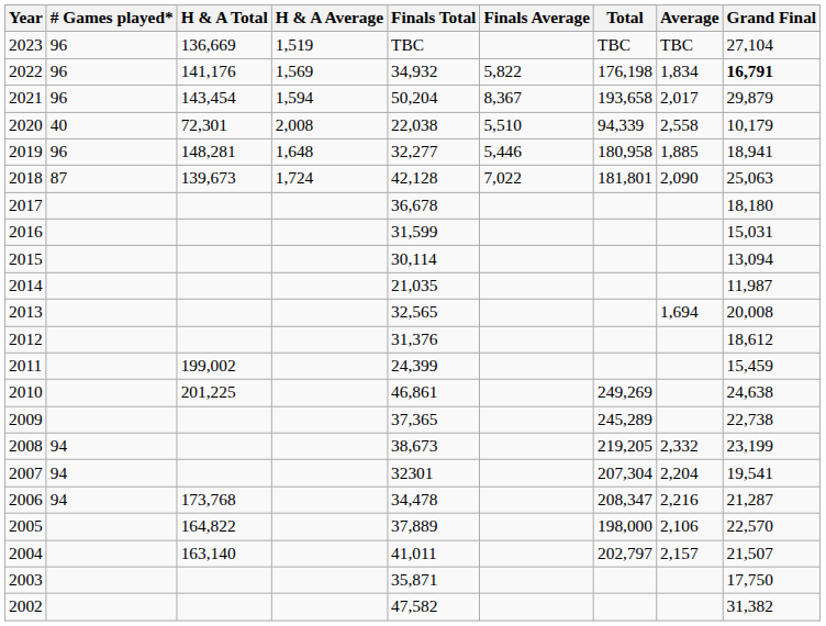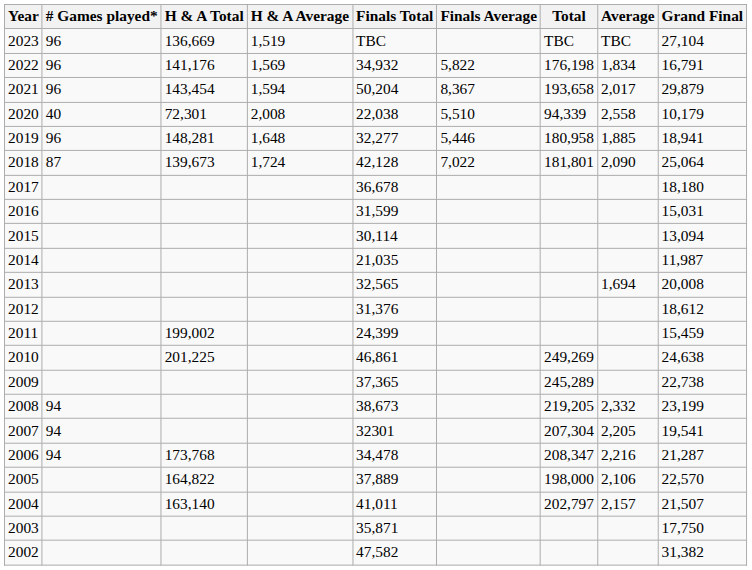 <table class="wikitable">
 <tr>
 <th>Year</th>
 <th># Games played*</th>
 <th>H & A Total</th>
 <th>H & A Average</th>
 <th>Finals Total</th>
 <th>Finals Average</th>
 <th>Total</th>
 <th>Average</th>
 <th>Grand Final</th>
 </tr>
 <tr>
 <td>2023</td>
 <td>96</td>
 <td>136,669</td>
 <td>1,519</td>
 <td>TBC</td>
 <td></td>
 <td>TBC</td>
 <td>TBC</td>
 <td>27,104</td>
 </tr>
 <tr>
 <td>2022</td>
 <td>96</td>
 <td>141,176</td>
 <td>1,569</td>
 <td>34,932</td>
 <td>5,822</td>
 <td>176,198</td>
 <td>1,834</td>
-<td><strong>16,791</strong></td>
+<td>16,791</td>
 </tr>
 <tr>
 <td>2021</td>
 <td>96</td>
 <td>143,454</td>
 <td>1,594</td>
 <td>50,204</td>
 <td>8,367</td>
 <td>193,658</td>
 <td>2,017</td>
 <td>29,879</td>
 </tr>
 <tr>
 <td>2020</td>
 <td>40</td>
 <td>72,301</td>
 <td>2,008</td>
 <td>22,038</td>
 <td>5,510</td>
 <td>94,339</td>
 <td>2,558</td>
 <td>10,179</td>
 </tr>
 <tr>
 <td>2019</td>
 <td>96</td>
 <td>148,281</td>
 <td>1,648</td>
 <td>32,277</td>
 <td>5,446</td>
 <td>180,958</td>
 <td>1,885</td>
 <td>18,941</td>
 </tr>
 <tr>
 <td>2018</td>
 <td>87</td>
 <td>139,673</td>
 <td>1,724</td>
 <td>42,128</td>
 <td>7,022</td>
 <td>181,801</td>
 <td>2,090</td>
-<td>25,063</td>
+<td>25,064</td>
 </tr>
 <tr>
 <td>2017</td>
 <td></td>
 <td></td>
 <td></td>
 <td>36,678</td>
 <td></td>
 <td></td>
 <td></td>
 <td>18,180</td>
 </tr>
 <tr>
 <td>2016</td>
 <td></td>
 <td></td>
 <td></td>
 <td>31,599</td>
 <td></td>
 <td></td>
 <td></td>
 <td>15,031</td>
 </tr>
 <tr>
 <td>2015</td>
 <td></td>
 <td></td>
 <td></td>
 <td>30,114</td>
 <td></td>
 <td></td>
 <td></td>
 <td>13,094</td>
 </tr>
 <tr>
 <td>2014</td>
 <td></td>
 <td></td>
 <td></td>
 <td>21,035</td>
 <td></td>
 <td></td>
 <td></td>
 <td>11,987</td>
 </tr>
 <tr>
 <td>2013</td>
 <td></td>
 <td></td>
 <td></td>
 <td>32,565</td>
 <td></td>
 <td></td>
 <td>1,694</td>
 <td>20,008</td>
 </tr>
 <tr>
 <td>2012</td>
 <td></td>
 <td></td>
 <td></td>
 <td>31,376</td>
 <td></td>
 <td></td>
 <td></td>
 <td>18,612</td>
 </tr>
 <tr>
 <td>2011</td>
 <td></td>
 <td>199,002</td>
 <td></td>
 <td>24,399</td>
 <td></td>
 <td></td>
 <td></td>
 <td>15,459</td>
 </tr>
 <tr>
 <td>2010</td>
 <td></td>
 <td>201,225</td>
 <td></td>
 <td>46,861</td>
 <td></td>
 <td>249,269</td>
 <td></td>
 <td>24,638</td>
 </tr>
 <tr>
 <td>2009</td>
 <td></td>
 <td></td>
 <td></td>
 <td>37,365</td>
 <td></td>
 <td>245,289</td>
 <td></td>
 <td>22,738</td>
 </tr>
 <tr>
 <td>2008</td>
 <td>94</td>
 <td></td>
 <td></td>
 <td>38,673</td>
 <td></td>
 <td>219,205</td>
 <td>2,332</td>
 <td>23,199</td>
 </tr>
 <tr>
 <td>2007</td>
 <td>94</td>
 <td></td>
 <td></td>
 <td>32301</td>
 <td></td>
 <td>207,304</td>
-<td>2,204</td>
+<td>2,205</td>
 <td>19,541</td>
 </tr>
 <tr>
 <td>2006</td>
 <td>94</td>
 <td>173,768</td>
 <td></td>
 <td>34,478</td>
 <td></td>
 <td>208,347</td>
 <td>2,216</td>
 <td>21,287</td>
 </tr>
 <tr>
 <td>2005</td>
 <td></td>
 <td>164,822</td>
 <td></td>
 <td>37,889</td>
 <td></td>
 <td>198,000</td>
 <td>2,106</td>
 <td>22,570</td>
 </tr>
 <tr>
 <td>2004</td>
 <td></td>
 <td>163,140</td>
 <td></td>
 <td>41,011</td>
 <td></td>
 <td>202,797</td>
 <td>2,157</td>
 <td>21,507</td>
 </tr>
 <tr>
 <td>2003</td>
 <td></td>
 <td></td>
 <td></td>
 <td>35,871</td>
 <td></td>
 <td></td>
 <td></td>
 <td>17,750</td>
 </tr>
 <tr>
 <td>2002</td>
 <td></td>
 <td></td>
 <td></td>
 <td>47,582</td>
 <td></td>
 <td></td>
 <td></td>
 <td>31,382</td>
 </tr>
 </table>
